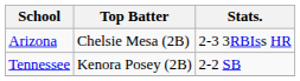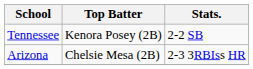 <table class="wikitable">
 <tr>
 <th>School</th>
 <th>Top Batter</th>
 <th>Stats.</th>
 </tr>
 <tr>
+<td><a href='#'>Tennessee</a></td>
+<td>Kenora Posey (2B)</td>
+<td>2-2  <a href='#'>SB</a></td>
+</tr>
+<tr>
 <td><a href='#'>Arizona</a></td>
 <td>Chelsie Mesa (2B)</td>
 <td>2-3  3<a href='#'>RBIs</a>s  <a href='#'>HR</a></td>
 </tr>
 <tr>
-<td><a href='#'>Tennessee</a></td>
-<td>Kenora Posey (2B)</td>
-<td>2-2  <a href='#'>SB</a></td>
-</tr>
-<tr>
 </tr>
 </table>
